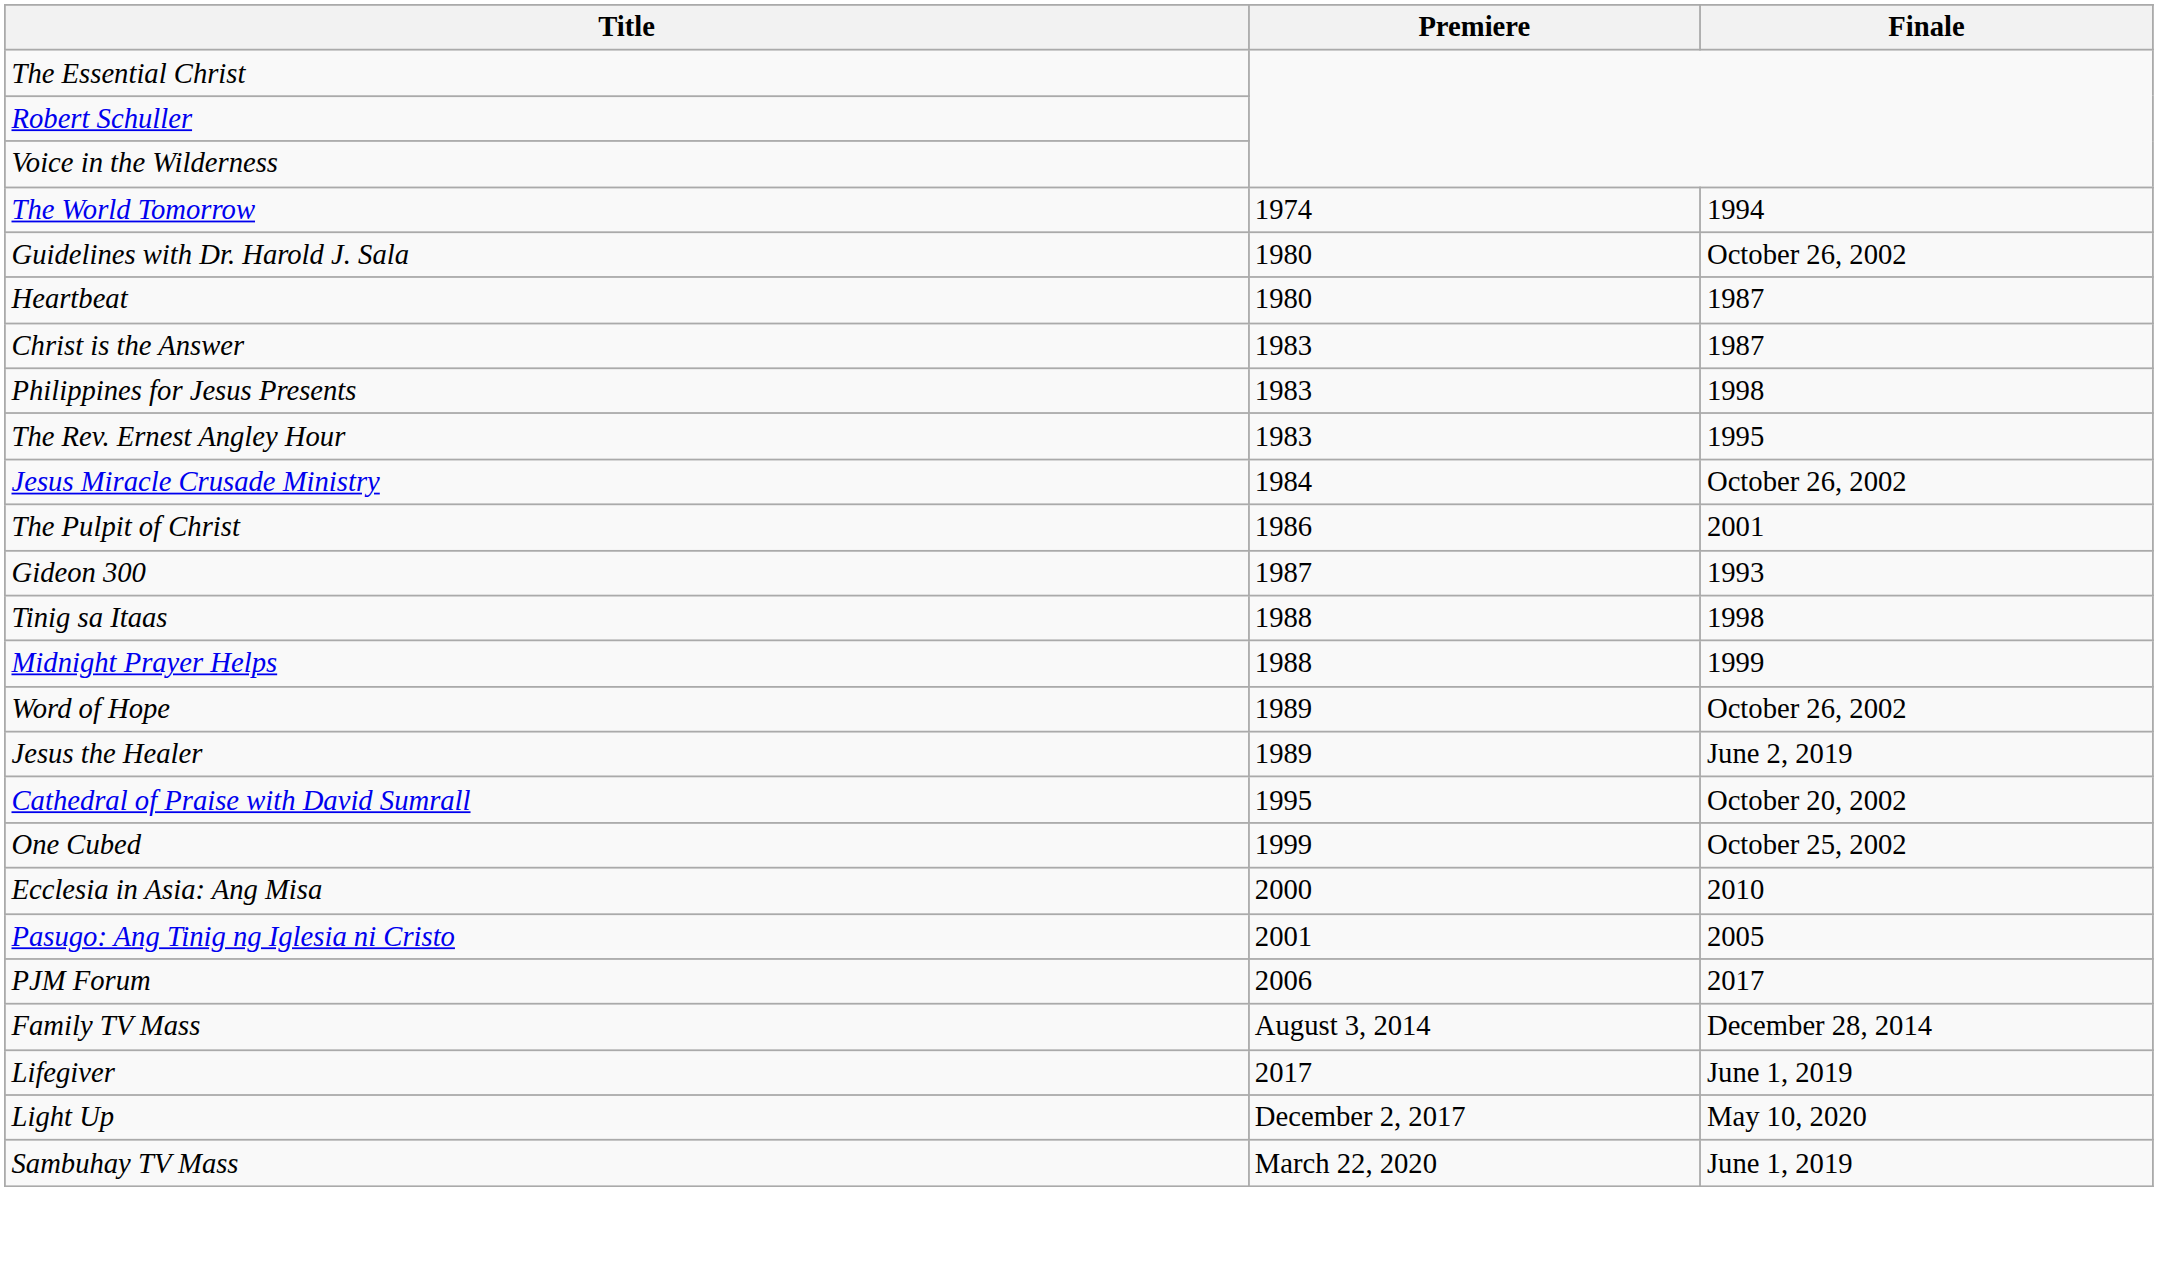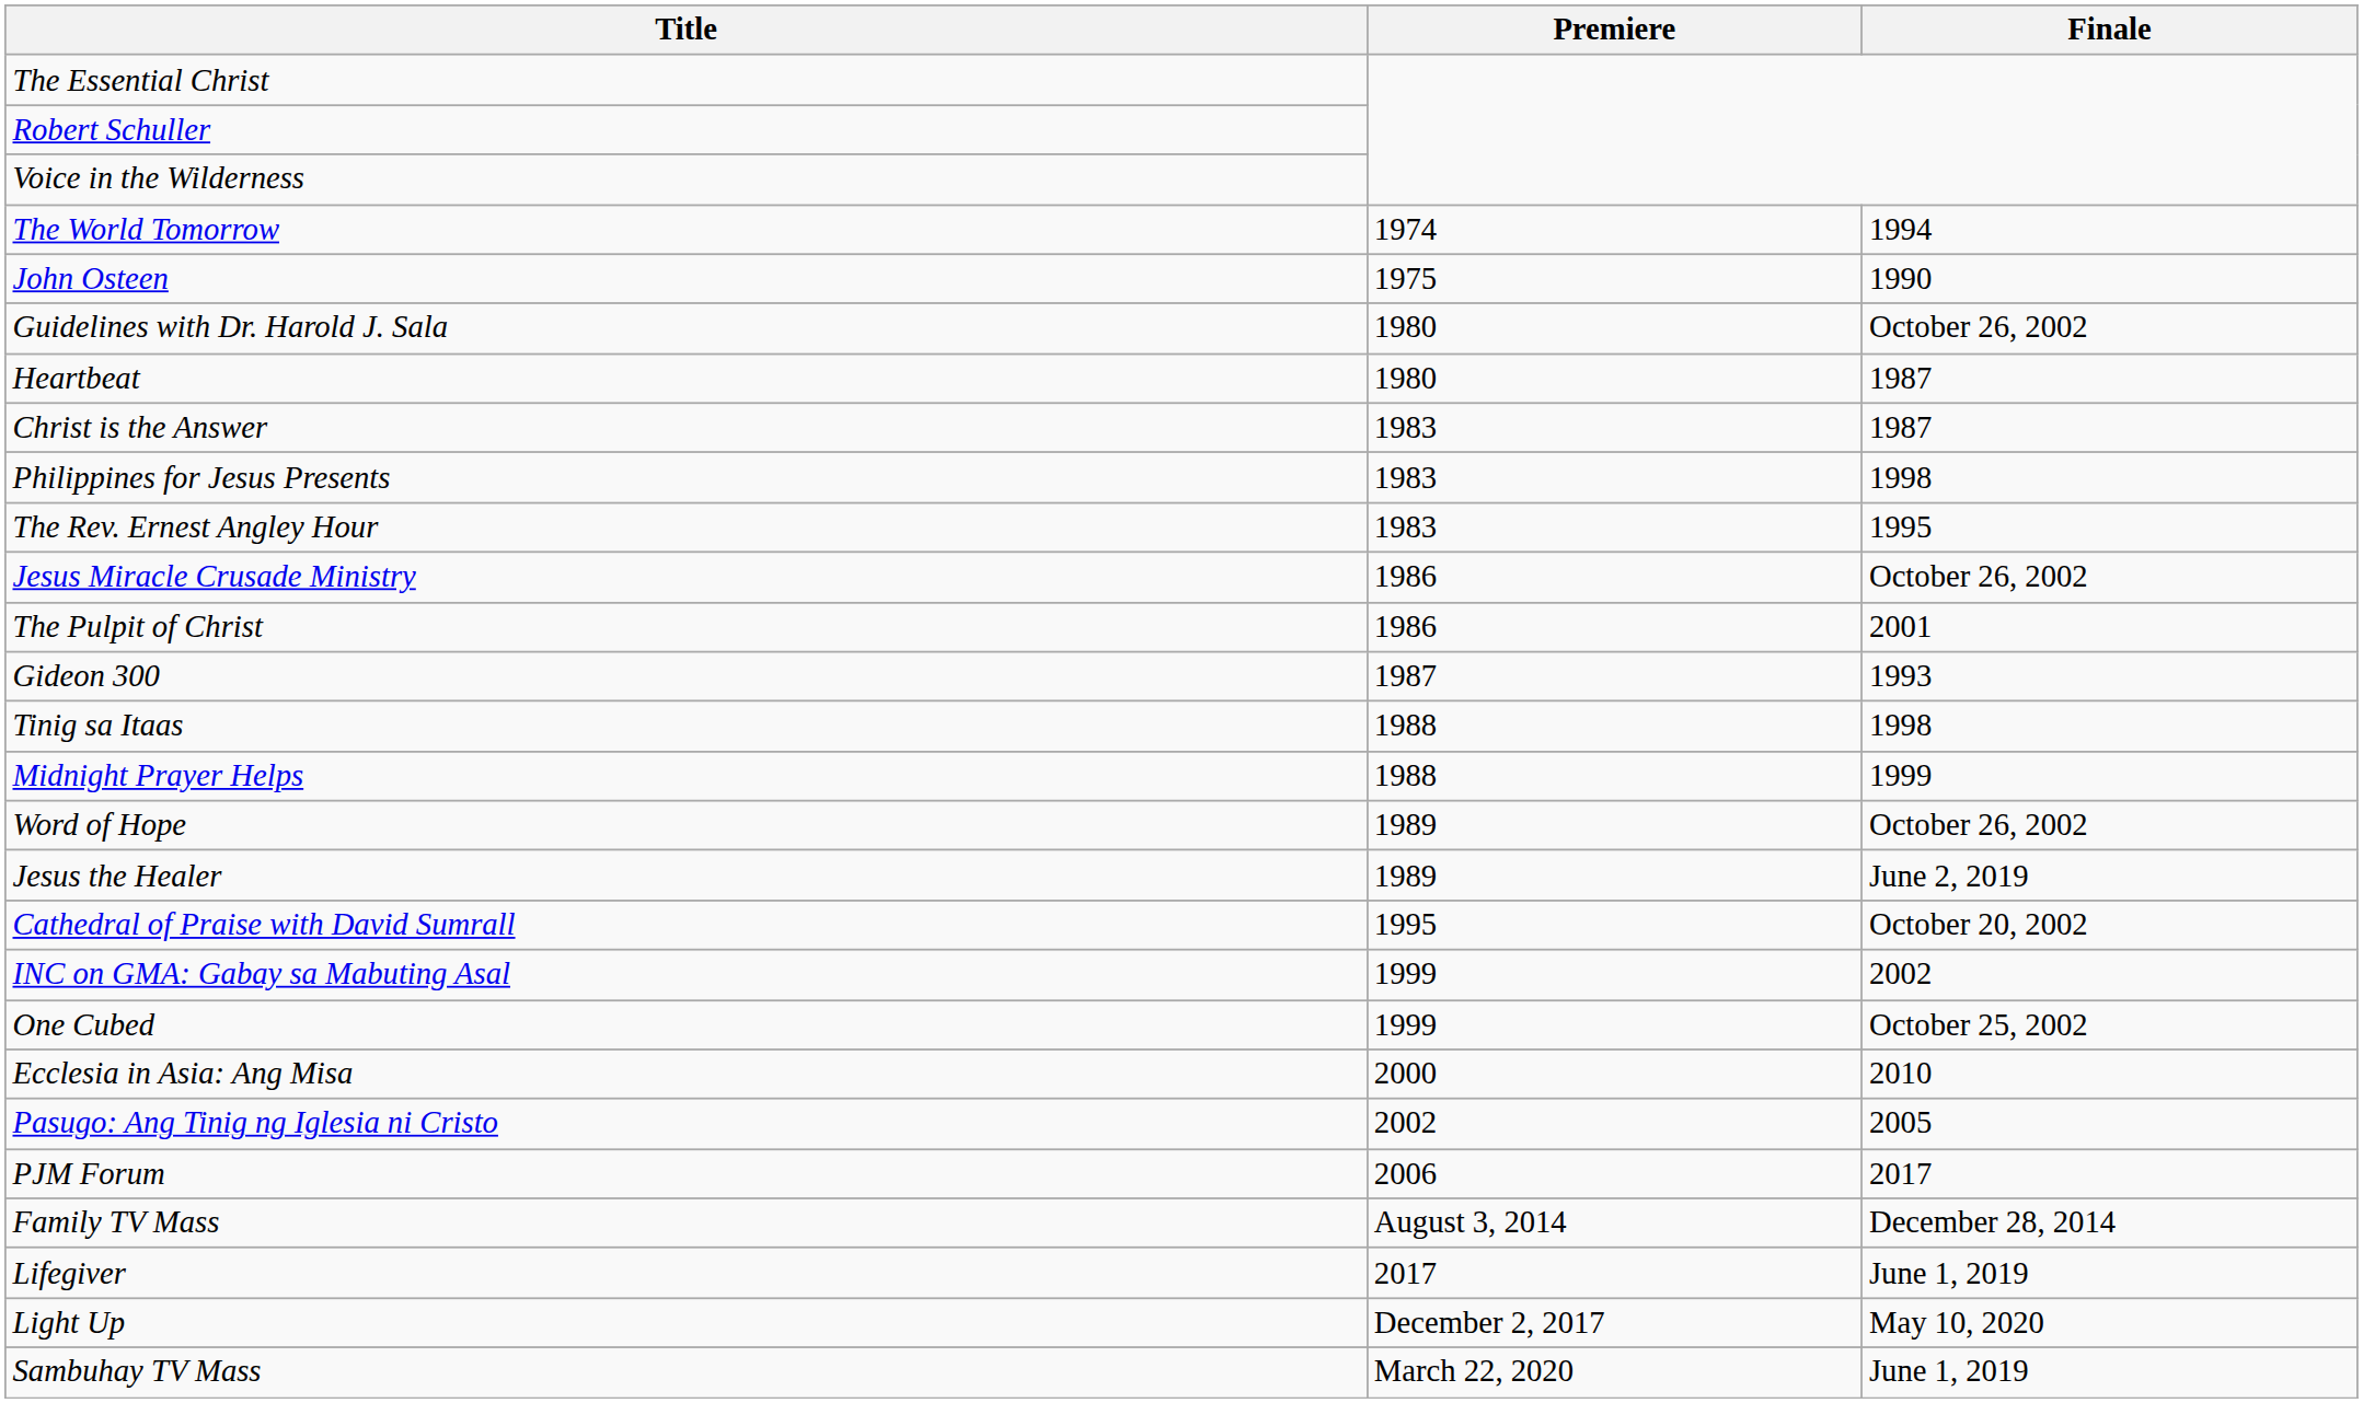 <table class="wikitable sortable" width="95%">
 <tr>
 <th style="width:55%;">Title</th>
 <th style="width:20%;">Premiere</th>
 <th style="width:20%;">Finale</th>
 </tr>
 <tr>
 <td><em>The Essential Christ</em></td>
 </tr>
 <tr>
 <td><em><a href='#'>Robert Schuller</a></em></td>
 </tr>
 <tr>
 <td><em>Voice in the Wilderness</em></td>
 </tr>
 <tr>
 <td><em><a href='#'>The World Tomorrow</a></em></td>
 <td>1974</td>
 <td>1994</td>
+</tr>
+<tr>
+<td><em><a href='#'>John Osteen</a></em></td>
+<td>1975</td>
+<td>1990</td>
 </tr>
 <tr>
 <td><em>Guidelines with Dr. Harold J. Sala</em></td>
 <td>1980</td>
 <td>October 26, 2002</td>
 </tr>
 <tr>
 <td><em>Heartbeat</em></td>
 <td>1980</td>
 <td>1987</td>
 </tr>
 <tr>
 <td><em>Christ is the Answer</em></td>
 <td>1983</td>
 <td>1987</td>
 </tr>
 <tr>
 <td><em>Philippines for Jesus Presents</em></td>
 <td>1983</td>
 <td>1998</td>
 </tr>
 <tr>
 <td><em>The Rev. Ernest Angley Hour</em></td>
 <td>1983</td>
 <td>1995</td>
 </tr>
 <tr>
 <td><em><a href='#'>Jesus Miracle Crusade Ministry</a></em></td>
-<td>1984</td>
+<td>1986</td>
 <td>October 26, 2002</td>
 </tr>
 <tr>
 <td><em>The Pulpit of Christ</em></td>
 <td>1986</td>
 <td>2001</td>
 </tr>
 <tr>
 <td><em>Gideon 300</em></td>
 <td>1987</td>
 <td>1993</td>
 </tr>
 <tr>
 <td><em>Tinig sa Itaas</em></td>
 <td>1988</td>
 <td>1998</td>
 </tr>
 <tr>
 <td><em><a href='#'>Midnight Prayer Helps</a></em></td>
 <td>1988</td>
 <td>1999</td>
 </tr>
 <tr>
 <td><em>Word of Hope</em></td>
 <td>1989</td>
 <td>October 26, 2002</td>
 </tr>
 <tr>
 <td><em>Jesus the Healer</em></td>
 <td>1989</td>
 <td>June 2, 2019</td>
 </tr>
 <tr>
 <td><em><a href='#'>Cathedral of Praise with David Sumrall</a></em></td>
 <td>1995</td>
 <td>October 20, 2002</td>
 </tr>
 <tr>
+<td><em><a href='#'>INC on GMA: Gabay sa Mabuting Asal</a></em></td>
+<td>1999</td>
+<td>2002</td>
+</tr>
+<tr>
 <td><em>One Cubed</em></td>
 <td>1999</td>
 <td>October 25, 2002</td>
 </tr>
 <tr>
 <td><em>Ecclesia in Asia: Ang Misa</em></td>
 <td>2000</td>
 <td>2010</td>
 </tr>
 <tr>
 <td><em><a href='#'>Pasugo: Ang Tinig ng Iglesia ni Cristo</a></em></td>
-<td>2001</td>
+<td>2002</td>
 <td>2005</td>
 </tr>
 <tr>
 <td><em>PJM Forum</em></td>
 <td>2006</td>
 <td>2017</td>
 </tr>
 <tr>
 <td><em>Family TV Mass</em></td>
 <td>August 3, 2014</td>
 <td>December 28, 2014</td>
 </tr>
 <tr>
 <td><em>Lifegiver</em></td>
 <td>2017</td>
 <td>June 1, 2019</td>
 </tr>
 <tr>
 <td><em>Light Up</em></td>
 <td>December 2, 2017</td>
 <td>May 10, 2020</td>
 </tr>
 <tr>
 <td><em>Sambuhay TV Mass</em></td>
 <td>March 22, 2020</td>
 <td>June 1, 2019</td>
 </tr>
 </table>
